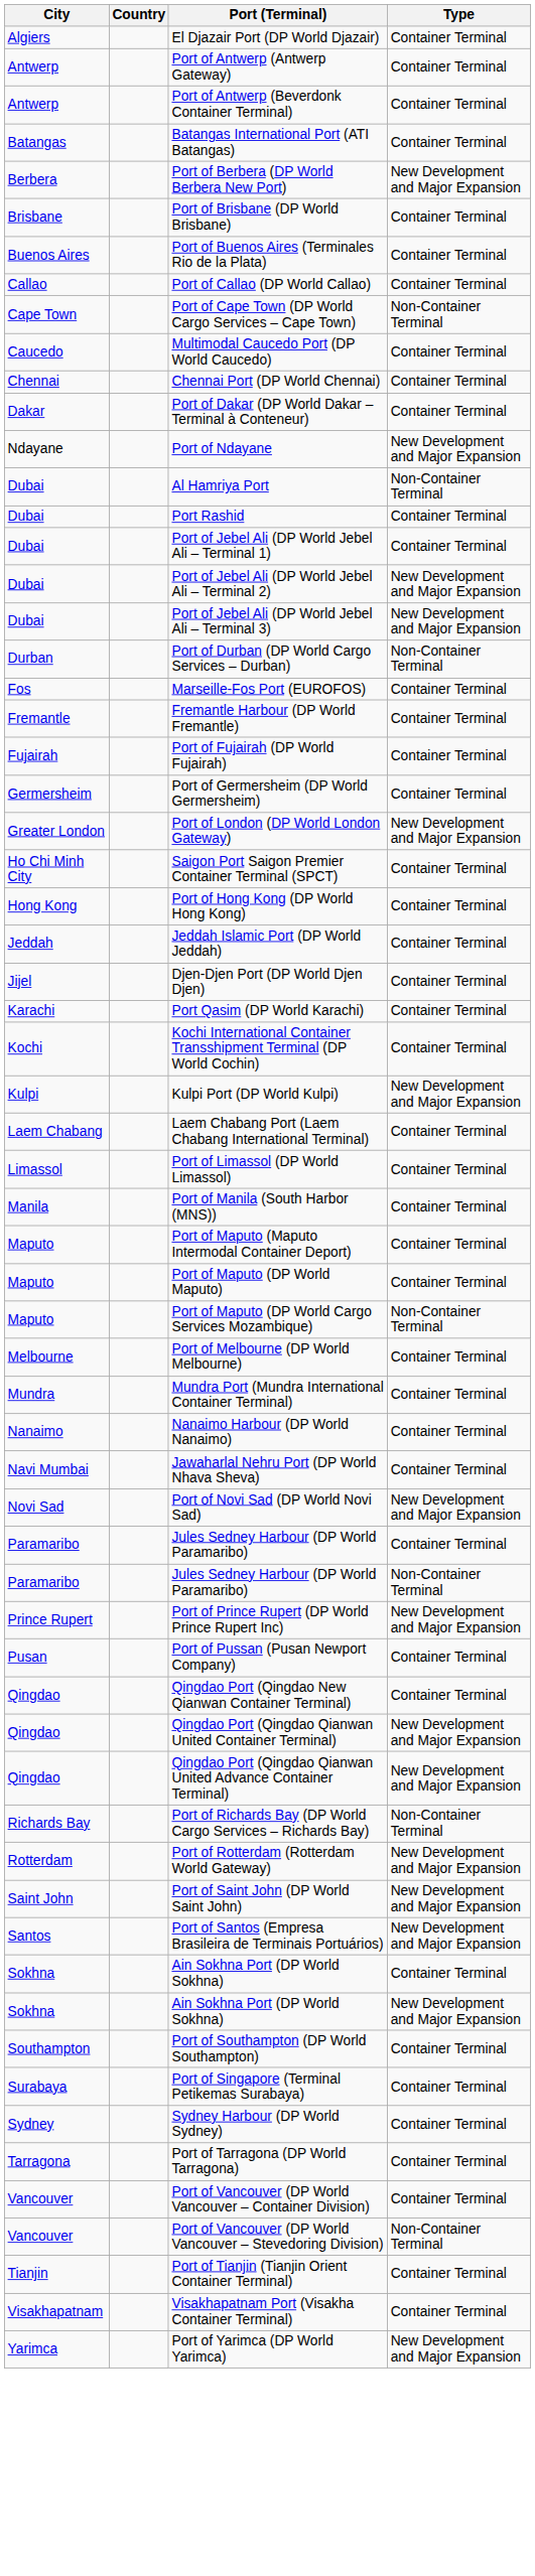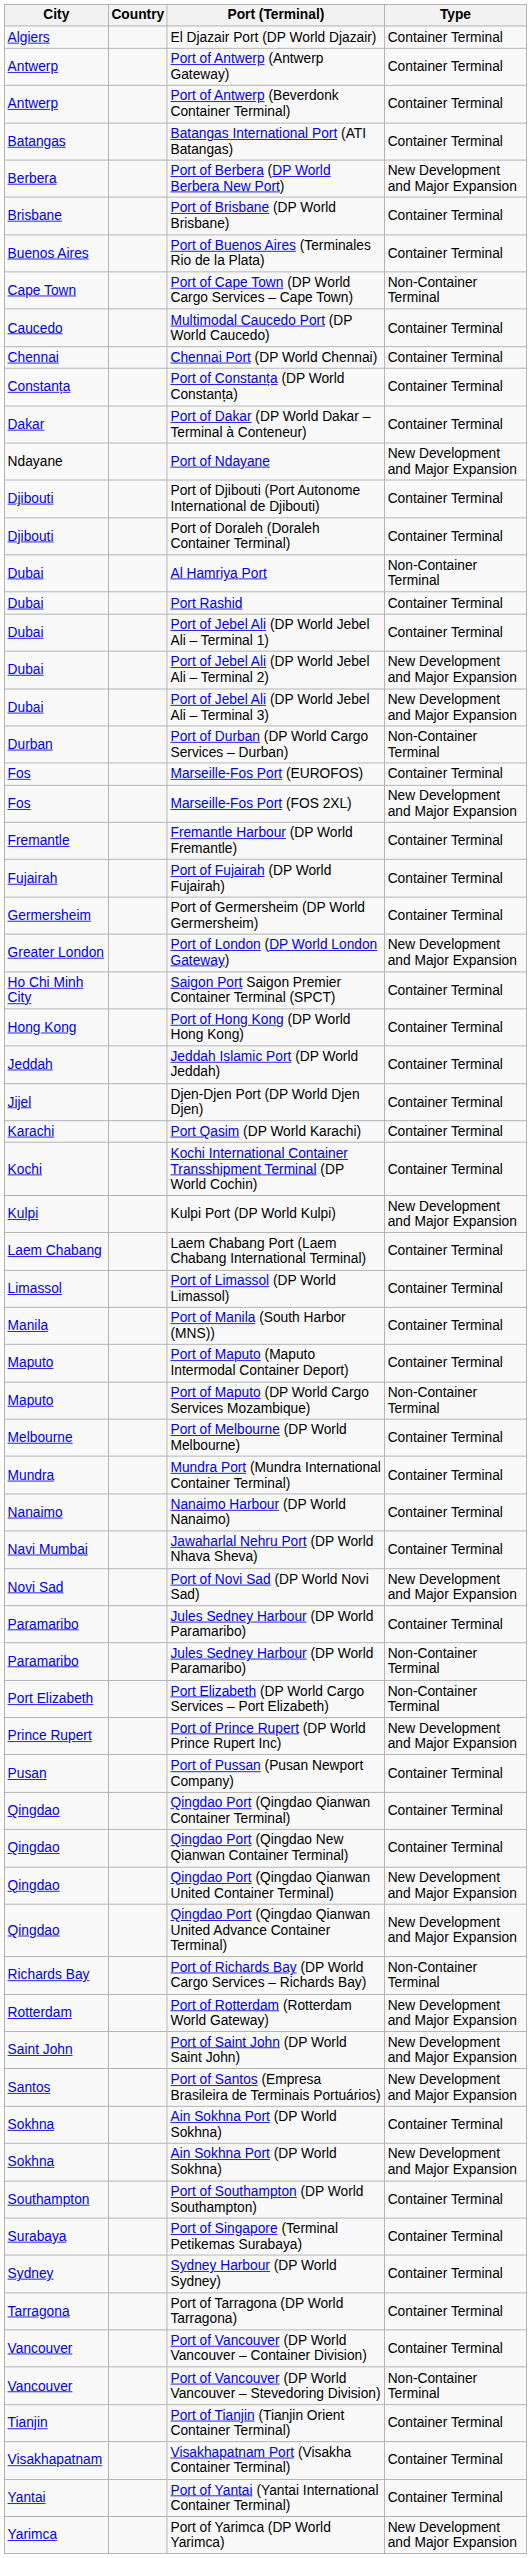 <table class="wikitable sortable">
 <tr>
 <th>City</th>
 <th>Country</th>
 <th>Port (Terminal)</th>
 <th>Type</th>
 </tr>
 <tr>
 <td><a href='#'>Algiers</a></td>
 <td></td>
 <td>El Djazair Port (DP World Djazair)</td>
 <td>Container Terminal</td>
 </tr>
 <tr>
 <td><a href='#'>Antwerp</a></td>
 <td></td>
 <td><a href='#'>Port of Antwerp</a> (Antwerp Gateway)</td>
 <td>Container Terminal</td>
 </tr>
 <tr>
 <td><a href='#'>Antwerp</a></td>
 <td></td>
 <td><a href='#'>Port of Antwerp</a> (Beverdonk Container Terminal)</td>
 <td>Container Terminal</td>
 </tr>
 <tr>
 <td><a href='#'>Batangas</a></td>
 <td></td>
 <td><a href='#'>Batangas International Port</a> (ATI Batangas)</td>
 <td>Container Terminal</td>
 </tr>
 <tr>
 <td><a href='#'>Berbera</a></td>
 <td></td>
 <td><a href='#'>Port of Berbera</a> (<a href='#'>DP World Berbera New Port</a>)</td>
 <td>New Development and Major Expansion</td>
 </tr>
 <tr>
 <td><a href='#'>Brisbane</a></td>
 <td></td>
 <td><a href='#'>Port of Brisbane</a> (DP World Brisbane)</td>
 <td>Container Terminal</td>
 </tr>
 <tr>
 <td><a href='#'>Buenos Aires</a></td>
 <td></td>
 <td><a href='#'>Port of Buenos Aires</a> (Terminales Rio de la Plata)</td>
 <td>Container Terminal</td>
 </tr>
 <tr>
-<td><a href='#'>Callao</a></td>
-<td></td>
-<td><a href='#'>Port of Callao</a> (DP World Callao)</td>
-<td>Container Terminal</td>
-</tr>
-<tr>
 <td><a href='#'>Cape Town</a></td>
 <td></td>
 <td><a href='#'>Port of Cape Town</a> (DP World Cargo Services – Cape Town)</td>
 <td>Non-Container Terminal</td>
 </tr>
 <tr>
 <td><a href='#'>Caucedo</a></td>
 <td></td>
 <td><a href='#'>Multimodal Caucedo Port</a> (DP World Caucedo)</td>
 <td>Container Terminal</td>
 </tr>
 <tr>
 <td><a href='#'>Chennai</a></td>
 <td></td>
 <td><a href='#'>Chennai Port</a> (DP World Chennai)</td>
 <td>Container Terminal</td>
 </tr>
 <tr>
+<td><a href='#'>Constanța</a></td>
+<td></td>
+<td><a href='#'>Port of Constanța</a> (DP World Constanța)</td>
+<td>Container Terminal</td>
+</tr>
+<tr>
 <td><a href='#'>Dakar</a></td>
 <td></td>
 <td><a href='#'>Port of Dakar</a> (DP World Dakar – Terminal à Conteneur)</td>
 <td>Container Terminal</td>
 </tr>
 <tr>
 <td>Ndayane</td>
 <td></td>
 <td><a href='#'>Port of Ndayane</a></td>
 <td>New Development and Major Expansion</td>
+</tr>
+<tr>
+<td><a href='#'>Djibouti</a></td>
+<td></td>
+<td>Port of Djibouti (Port Autonome International de Djibouti)</td>
+<td>Container Terminal</td>
+</tr>
+<tr>
+<td><a href='#'>Djibouti</a></td>
+<td></td>
+<td>Port of Doraleh (Doraleh Container Terminal)</td>
+<td>Container Terminal</td>
 </tr>
 <tr>
 <td><a href='#'>Dubai</a></td>
 <td></td>
 <td><a href='#'>Al Hamriya Port</a></td>
 <td>Non-Container Terminal</td>
 </tr>
 <tr>
 <td><a href='#'>Dubai</a></td>
 <td></td>
 <td><a href='#'>Port Rashid</a></td>
 <td>Container Terminal</td>
 </tr>
 <tr>
 <td><a href='#'>Dubai</a></td>
 <td></td>
 <td><a href='#'>Port of Jebel Ali</a> (DP World Jebel Ali – Terminal 1)</td>
 <td>Container Terminal</td>
 </tr>
 <tr>
 <td><a href='#'>Dubai</a></td>
 <td></td>
 <td><a href='#'>Port of Jebel Ali</a> (DP World Jebel Ali – Terminal 2)</td>
 <td>New Development and Major Expansion</td>
 </tr>
 <tr>
 <td><a href='#'>Dubai</a></td>
 <td></td>
 <td><a href='#'>Port of Jebel Ali</a> (DP World Jebel Ali – Terminal 3)</td>
 <td>New Development and Major Expansion</td>
 </tr>
 <tr>
 <td><a href='#'>Durban</a></td>
 <td></td>
 <td><a href='#'>Port of Durban</a> (DP World Cargo Services – Durban)</td>
 <td>Non-Container Terminal</td>
 </tr>
 <tr>
 <td><a href='#'>Fos</a></td>
 <td></td>
 <td><a href='#'>Marseille-Fos Port</a> (EUROFOS)</td>
 <td>Container Terminal</td>
+</tr>
+<tr>
+<td><a href='#'>Fos</a></td>
+<td></td>
+<td><a href='#'>Marseille-Fos Port</a> (FOS 2XL)</td>
+<td>New Development and Major Expansion</td>
 </tr>
 <tr>
 <td><a href='#'>Fremantle</a></td>
 <td></td>
 <td><a href='#'>Fremantle Harbour</a> (DP World Fremantle)</td>
 <td>Container Terminal</td>
 </tr>
 <tr>
 <td><a href='#'>Fujairah</a></td>
 <td></td>
 <td><a href='#'>Port of Fujairah</a> (DP World Fujairah)</td>
 <td>Container Terminal</td>
 </tr>
 <tr>
 <td><a href='#'>Germersheim</a></td>
 <td></td>
 <td>Port of Germersheim (DP World Germersheim)</td>
 <td>Container Terminal</td>
 </tr>
 <tr>
 <td><a href='#'>Greater London</a></td>
 <td></td>
 <td><a href='#'>Port of London</a> (<a href='#'>DP World London Gateway</a>)</td>
 <td>New Development and Major Expansion</td>
 </tr>
 <tr>
 <td><a href='#'>Ho Chi Minh City</a></td>
 <td></td>
 <td><a href='#'>Saigon Port</a> Saigon Premier Container Terminal (SPCT)</td>
 <td>Container Terminal</td>
 </tr>
 <tr>
 <td><a href='#'>Hong Kong</a></td>
 <td></td>
 <td><a href='#'>Port of Hong Kong</a> (DP World Hong Kong)</td>
 <td>Container Terminal</td>
 </tr>
 <tr>
 <td><a href='#'>Jeddah</a></td>
 <td></td>
 <td><a href='#'>Jeddah Islamic Port</a> (DP World Jeddah)</td>
 <td>Container Terminal</td>
 </tr>
 <tr>
 <td><a href='#'>Jijel</a></td>
 <td></td>
 <td>Djen-Djen Port (DP World Djen Djen)</td>
 <td>Container Terminal</td>
 </tr>
 <tr>
 <td><a href='#'>Karachi</a></td>
 <td></td>
 <td><a href='#'>Port Qasim</a> (DP World Karachi)</td>
 <td>Container Terminal</td>
 </tr>
 <tr>
 <td><a href='#'>Kochi</a></td>
 <td></td>
 <td><a href='#'>Kochi International Container Transshipment Terminal</a> (DP World Cochin)</td>
 <td>Container Terminal</td>
 </tr>
 <tr>
 <td><a href='#'>Kulpi</a></td>
 <td></td>
 <td>Kulpi Port (DP World Kulpi)</td>
 <td>New Development and Major Expansion</td>
 </tr>
 <tr>
 <td><a href='#'>Laem Chabang</a></td>
 <td></td>
 <td>Laem Chabang Port (Laem Chabang International Terminal)</td>
 <td>Container Terminal</td>
 </tr>
 <tr>
 <td><a href='#'>Limassol</a></td>
 <td></td>
 <td><a href='#'>Port of Limassol</a> (DP World Limassol)</td>
 <td>Container Terminal</td>
 </tr>
 <tr>
 <td><a href='#'>Manila</a></td>
 <td></td>
 <td><a href='#'>Port of Manila</a> (South Harbor (MNS))</td>
 <td>Container Terminal</td>
 </tr>
 <tr>
 <td><a href='#'>Maputo</a></td>
 <td></td>
 <td><a href='#'>Port of Maputo</a> (Maputo Intermodal Container Deport)</td>
 <td>Container Terminal</td>
 </tr>
 <tr>
 <td><a href='#'>Maputo</a></td>
 <td></td>
-<td><a href='#'>Port of Maputo</a> (DP World Maputo)</td>
-<td>Container Terminal</td>
-</tr>
-<tr>
-<td><a href='#'>Maputo</a></td>
-<td></td>
 <td><a href='#'>Port of Maputo</a> (DP World Cargo Services Mozambique)</td>
 <td>Non-Container Terminal</td>
 </tr>
 <tr>
 <td><a href='#'>Melbourne</a></td>
 <td></td>
 <td><a href='#'>Port of Melbourne</a> (DP World Melbourne)</td>
 <td>Container Terminal</td>
 </tr>
 <tr>
 <td><a href='#'>Mundra</a></td>
 <td></td>
 <td><a href='#'>Mundra Port</a> (Mundra International Container Terminal)</td>
 <td>Container Terminal</td>
 </tr>
 <tr>
 <td><a href='#'>Nanaimo</a></td>
 <td></td>
 <td><a href='#'>Nanaimo Harbour</a> (DP World Nanaimo)</td>
 <td>Container Terminal</td>
 </tr>
 <tr>
 <td><a href='#'>Navi Mumbai</a></td>
 <td></td>
 <td><a href='#'>Jawaharlal Nehru Port</a> (DP World Nhava Sheva)</td>
 <td>Container Terminal</td>
 </tr>
 <tr>
 <td><a href='#'>Novi Sad</a></td>
 <td></td>
 <td><a href='#'>Port of Novi Sad</a> (DP World Novi Sad)</td>
 <td>New Development and Major Expansion</td>
 </tr>
 <tr>
 <td><a href='#'>Paramaribo</a></td>
 <td></td>
 <td><a href='#'>Jules Sedney Harbour</a> (DP World Paramaribo)</td>
 <td>Container Terminal</td>
 </tr>
 <tr>
 <td><a href='#'>Paramaribo</a></td>
 <td></td>
 <td><a href='#'>Jules Sedney Harbour</a> (DP World Paramaribo)</td>
 <td>Non-Container Terminal</td>
 </tr>
 <tr>
+<td><a href='#'>Port Elizabeth</a></td>
+<td></td>
+<td><a href='#'>Port Elizabeth</a> (DP World Cargo Services – Port Elizabeth)</td>
+<td>Non-Container Terminal</td>
+</tr>
+<tr>
 <td><a href='#'>Prince Rupert</a></td>
 <td></td>
 <td><a href='#'>Port of Prince Rupert</a> (DP World Prince Rupert Inc)</td>
 <td>New Development and Major Expansion</td>
 </tr>
 <tr>
 <td><a href='#'>Pusan</a></td>
 <td></td>
 <td><a href='#'>Port of Pussan</a> (Pusan Newport Company)</td>
+<td>Container Terminal</td>
+</tr>
+<tr>
+<td><a href='#'>Qingdao</a></td>
+<td></td>
+<td><a href='#'>Qingdao Port</a> (Qingdao Qianwan Container Terminal)</td>
 <td>Container Terminal</td>
 </tr>
 <tr>
 <td><a href='#'>Qingdao</a></td>
 <td></td>
 <td><a href='#'>Qingdao Port</a> (Qingdao New Qianwan Container Terminal)</td>
 <td>Container Terminal</td>
 </tr>
 <tr>
 <td><a href='#'>Qingdao</a></td>
 <td></td>
 <td><a href='#'>Qingdao Port</a> (Qingdao Qianwan United Container Terminal)</td>
 <td>New Development and Major Expansion</td>
 </tr>
 <tr>
 <td><a href='#'>Qingdao</a></td>
 <td></td>
 <td><a href='#'>Qingdao Port</a> (Qingdao Qianwan United Advance Container Terminal)</td>
 <td>New Development and Major Expansion</td>
 </tr>
 <tr>
 <td><a href='#'>Richards Bay</a></td>
 <td></td>
 <td><a href='#'>Port of Richards Bay</a> (DP World Cargo Services – Richards Bay)</td>
 <td>Non-Container Terminal</td>
 </tr>
 <tr>
 <td><a href='#'>Rotterdam</a></td>
 <td></td>
 <td><a href='#'>Port of Rotterdam</a> (Rotterdam World Gateway)</td>
 <td>New Development and Major Expansion</td>
 </tr>
 <tr>
 <td><a href='#'>Saint John</a></td>
 <td></td>
 <td><a href='#'>Port of Saint John</a> (DP World Saint John)</td>
 <td>New Development and Major Expansion</td>
 </tr>
 <tr>
 <td><a href='#'>Santos</a></td>
 <td></td>
 <td><a href='#'>Port of Santos</a> (Empresa Brasileira de Terminais Portuários)</td>
 <td>New Development and Major Expansion</td>
 </tr>
 <tr>
 <td><a href='#'>Sokhna</a></td>
 <td></td>
 <td><a href='#'>Ain Sokhna Port</a> (DP World Sokhna)</td>
 <td>Container Terminal</td>
 </tr>
 <tr>
 <td><a href='#'>Sokhna</a></td>
 <td></td>
 <td><a href='#'>Ain Sokhna Port</a> (DP World Sokhna)</td>
 <td>New Development and Major Expansion</td>
 </tr>
 <tr>
 <td><a href='#'>Southampton</a></td>
 <td></td>
 <td><a href='#'>Port of Southampton</a> (DP World Southampton)</td>
 <td>Container Terminal</td>
 </tr>
 <tr>
 <td><a href='#'>Surabaya</a></td>
 <td></td>
 <td><a href='#'>Port of Singapore</a> (Terminal Petikemas Surabaya)</td>
 <td>Container Terminal</td>
 </tr>
 <tr>
 <td><a href='#'>Sydney</a></td>
 <td></td>
 <td><a href='#'>Sydney Harbour</a> (DP World Sydney)</td>
 <td>Container Terminal</td>
 </tr>
 <tr>
 <td><a href='#'>Tarragona</a></td>
 <td></td>
 <td>Port of Tarragona (DP World Tarragona)</td>
 <td>Container Terminal</td>
 </tr>
 <tr>
 <td><a href='#'>Vancouver</a></td>
 <td></td>
 <td><a href='#'>Port of Vancouver</a> (DP World Vancouver – Container Division)</td>
 <td>Container Terminal</td>
 </tr>
 <tr>
 <td><a href='#'>Vancouver</a></td>
 <td></td>
 <td><a href='#'>Port of Vancouver</a> (DP World Vancouver – Stevedoring Division)</td>
 <td>Non-Container Terminal</td>
 </tr>
 <tr>
 <td><a href='#'>Tianjin</a></td>
 <td></td>
 <td><a href='#'>Port of Tianjin</a> (Tianjin Orient Container Terminal)</td>
 <td>Container Terminal</td>
 </tr>
 <tr>
 <td><a href='#'>Visakhapatnam</a></td>
 <td></td>
 <td><a href='#'>Visakhapatnam Port</a> (Visakha Container Terminal)</td>
 <td>Container Terminal</td>
 </tr>
 <tr>
+<td><a href='#'>Yantai</a></td>
+<td></td>
+<td><a href='#'>Port of Yantai</a> (Yantai International Container Terminal)</td>
+<td>Container Terminal</td>
+</tr>
+<tr>
 <td><a href='#'>Yarimca</a></td>
 <td></td>
 <td>Port of Yarimca (DP World Yarimca)</td>
 <td>New Development and Major Expansion</td>
 </tr>
 </table>
